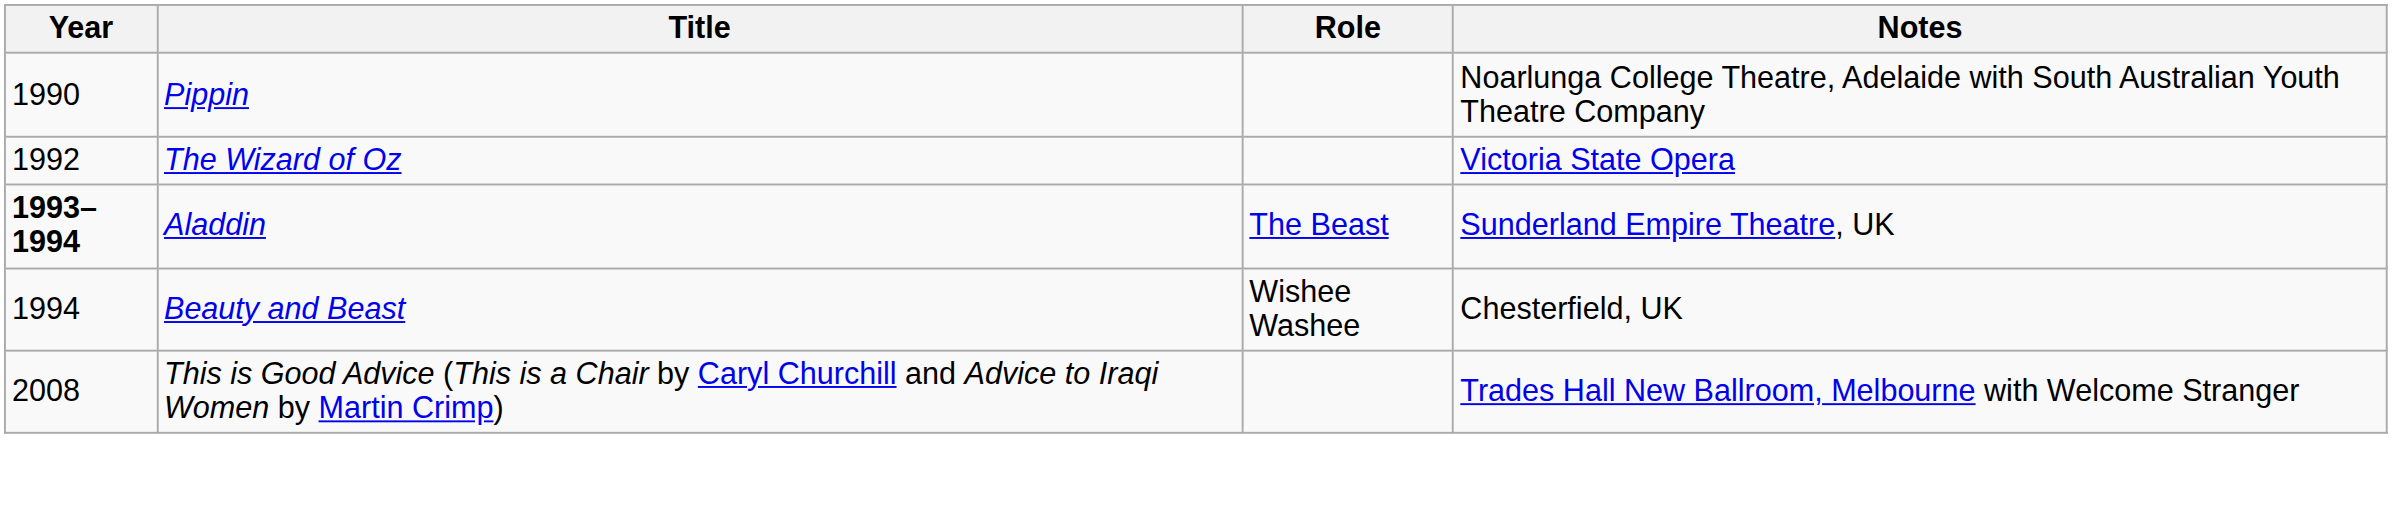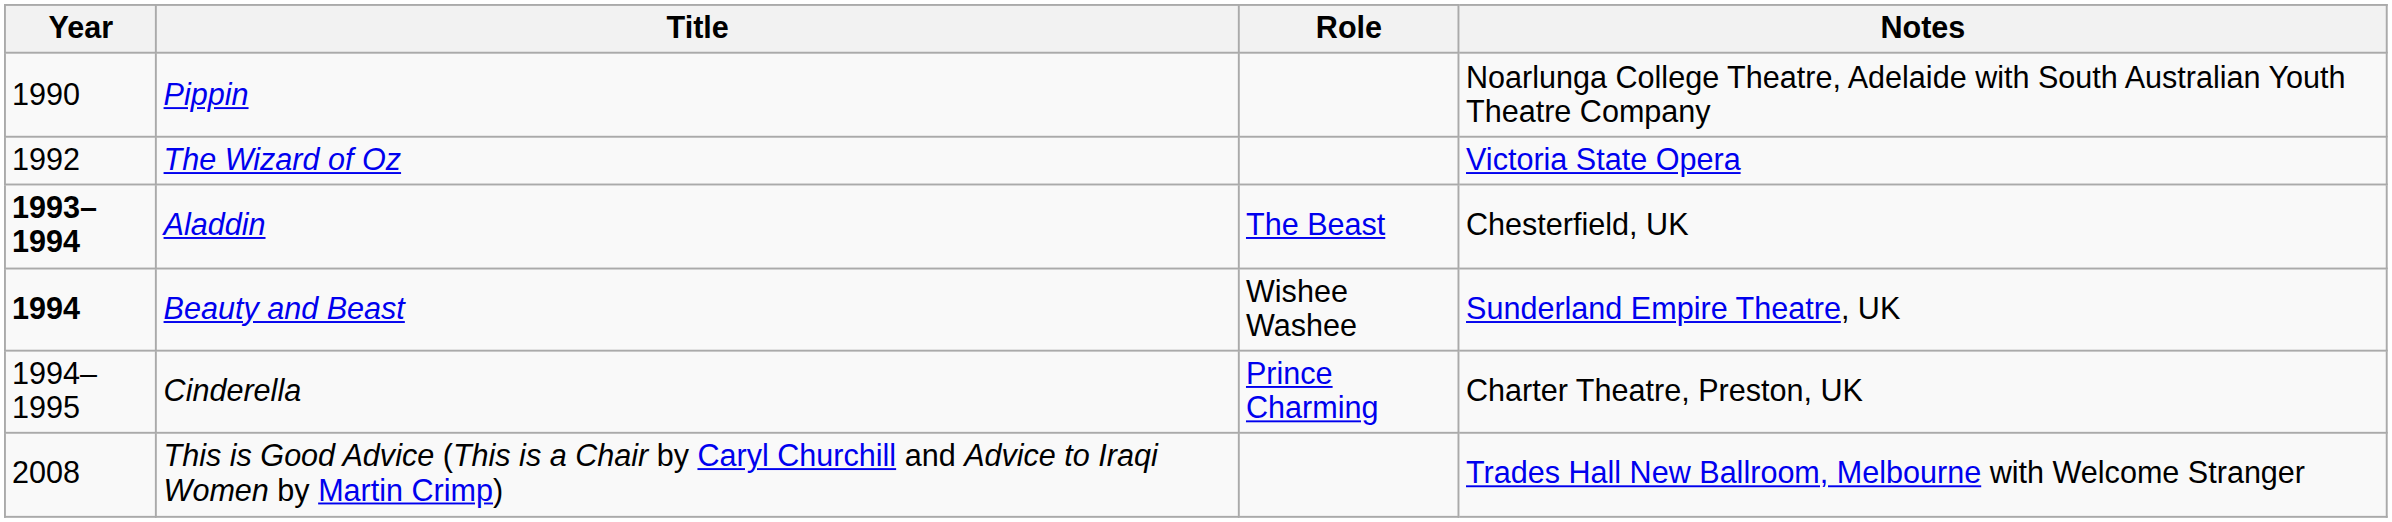 <table class=wikitable>
 <tr>
 <th>Year</th>
 <th>Title</th>
 <th>Role</th>
 <th>Notes</th>
 </tr>
 <tr>
 <td>1990</td>
 <td><em><a href='#'>Pippin</a></em></td>
 <td></td>
 <td>Noarlunga College Theatre, Adelaide with South Australian Youth Theatre Company</td>
 </tr>
 <tr>
 <td>1992</td>
 <td><em><a href='#'>The Wizard of Oz</a></em></td>
 <td></td>
 <td><a href='#'>Victoria State Opera</a></td>
 </tr>
 <tr>
 <td><strong>1993–1994</strong></td>
 <td><em><a href='#'>Aladdin</a></em></td>
 <td><a href='#'>The Beast</a></td>
+<td>Chesterfield, UK</td>
+</tr>
+<tr>
+<td><strong>1994</strong></td>
+<td><em><a href='#'>Beauty and Beast</a></em></td>
+<td>Wishee Washee</td>
 <td><a href='#'>Sunderland Empire Theatre</a>, UK</td>
 </tr>
 <tr>
-<td>1994</td>
-<td><em><a href='#'>Beauty and Beast</a></em></td>
-<td>Wishee Washee</td>
-<td>Chesterfield, UK</td>
+<td>1994–1995</td>
+<td><em>Cinderella</em></td>
+<td><a href='#'>Prince Charming</a></td>
+<td>Charter Theatre, Preston, UK</td>
 </tr>
 <tr>
 <td>2008</td>
 <td><em>This is Good Advice</em> (<em>This is a Chair</em> by <a href='#'>Caryl Churchill</a> and <em>Advice to Iraqi Women</em> by <a href='#'>Martin Crimp</a>)</td>
 <td></td>
 <td><a href='#'>Trades Hall New Ballroom, Melbourne</a> with Welcome Stranger</td>
 </tr>
 </table>
